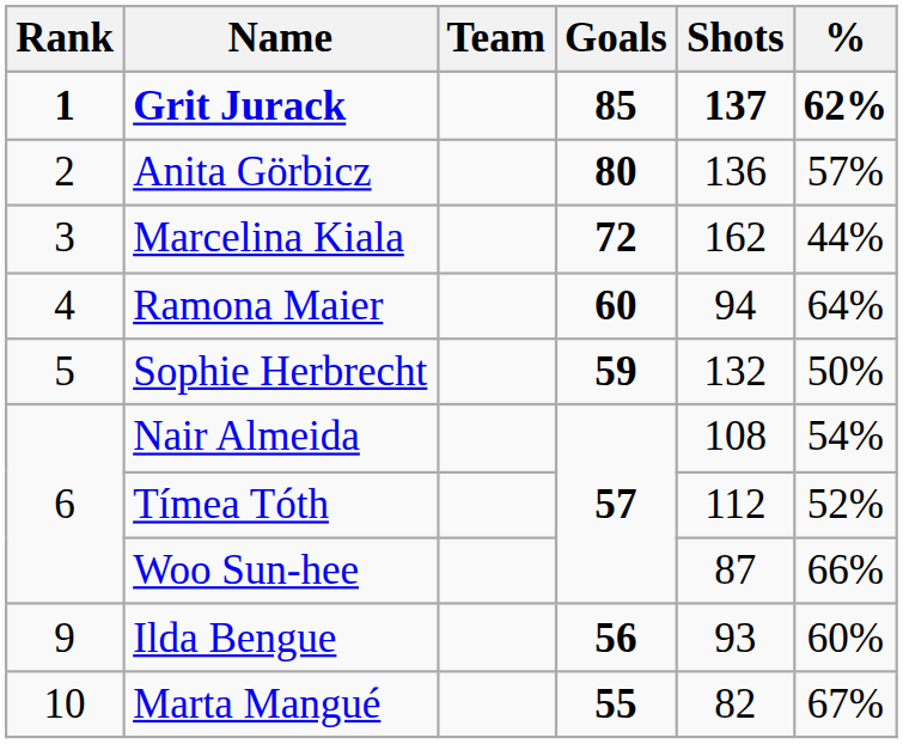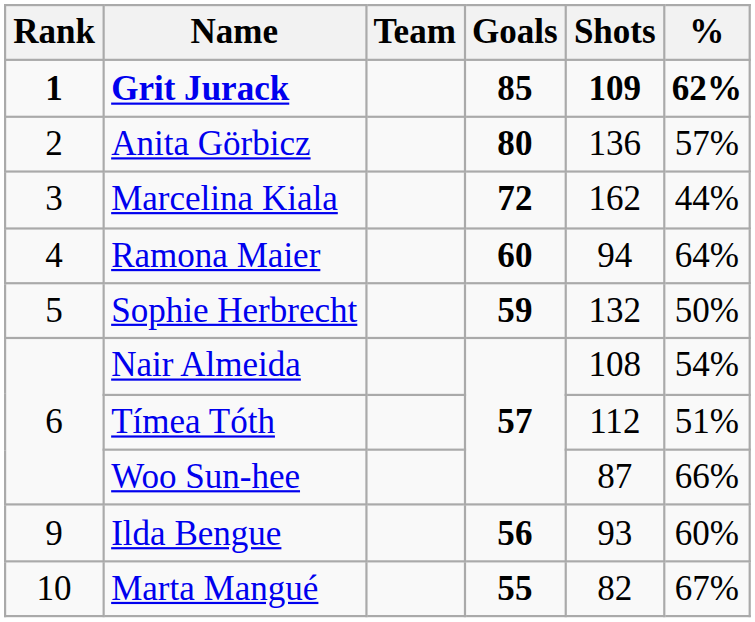 <table class="wikitable" style="text-align: center;">
 <tr>
 <th>Rank</th>
 <th>Name</th>
 <th>Team</th>
 <th>Goals</th>
 <th>Shots</th>
 <th>%</th>
 </tr>
 <tr>
 <td><strong>1</strong></td>
 <td align="left"><strong><a href='#'>Grit Jurack</a></strong></td>
 <td align="left"><strong></strong></td>
 <td><strong>85</strong></td>
-<td><strong>137</strong></td>
+<td><strong>109</strong></td>
 <td><strong>62%</strong></td>
 </tr>
 <tr>
 <td>2</td>
 <td align="left"><a href='#'>Anita Görbicz</a></td>
 <td align="left"></td>
 <td><strong>80</strong></td>
 <td>136</td>
 <td>57%</td>
 </tr>
 <tr>
 <td>3</td>
 <td align="left"><a href='#'>Marcelina Kiala</a></td>
 <td align="left"></td>
 <td><strong>72</strong></td>
 <td>162</td>
 <td>44%</td>
 </tr>
 <tr>
 <td>4</td>
 <td align="left"><a href='#'>Ramona Maier</a></td>
 <td align="left"></td>
 <td><strong>60</strong></td>
 <td>94</td>
 <td>64%</td>
 </tr>
 <tr>
 <td>5</td>
 <td align="left"><a href='#'>Sophie Herbrecht</a></td>
 <td align="left"></td>
 <td><strong>59</strong></td>
 <td>132</td>
 <td>50%</td>
 </tr>
 <tr>
 <td rowspan="3">6</td>
 <td align="left"><a href='#'>Nair Almeida</a></td>
 <td align="left"></td>
 <td rowspan="3"><strong>57</strong></td>
 <td>108</td>
 <td>54%</td>
 </tr>
 <tr>
 <td align="left"><a href='#'>Tímea Tóth</a></td>
 <td align="left"></td>
 <td>112</td>
-<td>52%</td>
+<td>51%</td>
 </tr>
 <tr>
 <td align="left"><a href='#'>Woo Sun-hee</a></td>
 <td align="left"></td>
 <td>87</td>
 <td>66%</td>
 </tr>
 <tr>
 <td>9</td>
 <td align="left"><a href='#'>Ilda Bengue</a></td>
 <td align="left"></td>
 <td><strong>56</strong></td>
 <td>93</td>
 <td>60%</td>
 </tr>
 <tr>
 <td>10</td>
 <td align="left"><a href='#'>Marta Mangué</a></td>
 <td align="left"></td>
 <td><strong>55</strong></td>
 <td>82</td>
 <td>67%</td>
 </tr>
 </table>
